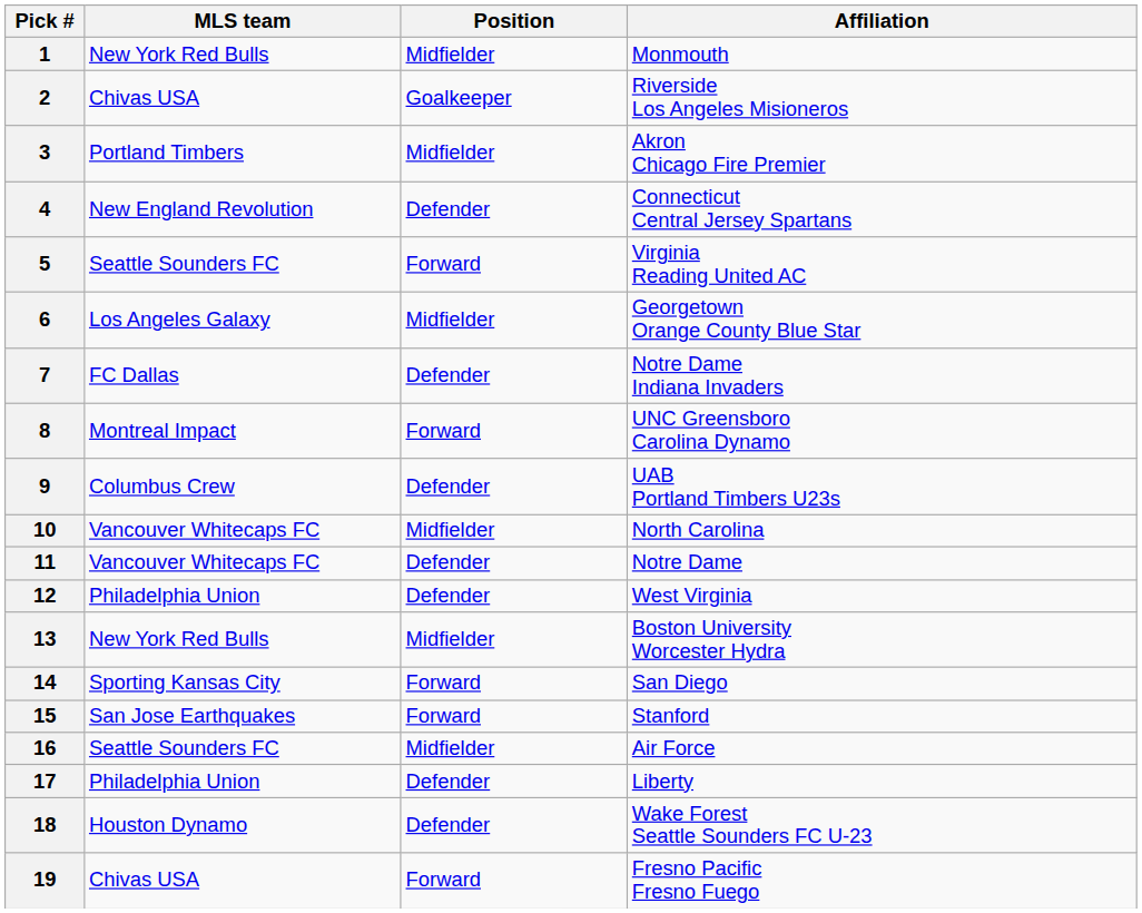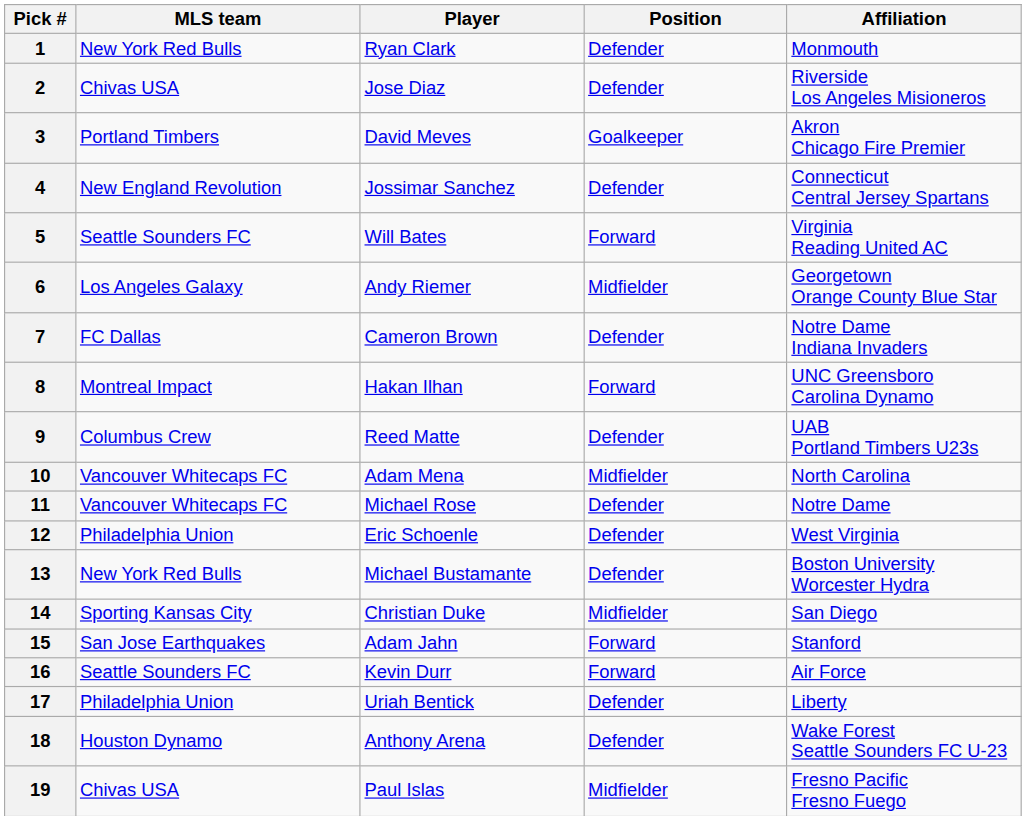 <table class="wikitable sortable" style="width:70%">
 <tr>
 <th width=7%>Pick #</th>
 <th width=28%>MLS team</th>
+<th width=22%>Player</th>
 <th width=20%>Position</th>
 <th>Affiliation</th>
 </tr>
 <tr>
 <th>1</th>
 <td><a href='#'>New York Red Bulls</a></td>
-<td><a href='#'>Midfielder</a></td>
+<td> <a href='#'>Ryan Clark</a></td>
+<td><a href='#'>Defender</a></td>
 <td><a href='#'>Monmouth</a></td>
 </tr>
 <tr>
 <th>2</th>
 <td><a href='#'>Chivas USA</a></td>
-<td><a href='#'>Goalkeeper</a></td>
+<td> <a href='#'>Jose Diaz</a></td>
+<td><a href='#'>Defender</a></td>
 <td><a href='#'>Riverside</a><br><a href='#'>Los Angeles Misioneros</a></td>
 </tr>
 <tr>
 <th>3</th>
 <td><a href='#'>Portland Timbers</a></td>
-<td><a href='#'>Midfielder</a></td>
+<td> <a href='#'>David Meves</a></td>
+<td><a href='#'>Goalkeeper</a></td>
 <td><a href='#'>Akron</a><br><a href='#'>Chicago Fire Premier</a></td>
 </tr>
 <tr>
 <th>4</th>
 <td><a href='#'>New England Revolution</a></td>
+<td> <a href='#'>Jossimar Sanchez</a></td>
 <td><a href='#'>Defender</a></td>
 <td><a href='#'>Connecticut</a><br><a href='#'>Central Jersey Spartans</a></td>
 </tr>
 <tr>
 <th>5</th>
 <td><a href='#'>Seattle Sounders FC</a></td>
+<td> <a href='#'>Will Bates</a></td>
 <td><a href='#'>Forward</a></td>
 <td><a href='#'>Virginia</a><br><a href='#'>Reading United AC</a></td>
 </tr>
 <tr>
 <th>6</th>
 <td><a href='#'>Los Angeles Galaxy</a></td>
+<td> <a href='#'>Andy Riemer</a></td>
 <td><a href='#'>Midfielder</a></td>
 <td><a href='#'>Georgetown</a><br><a href='#'>Orange County Blue Star</a></td>
 </tr>
 <tr>
 <th>7</th>
 <td><a href='#'>FC Dallas</a></td>
+<td> <a href='#'>Cameron Brown</a></td>
 <td><a href='#'>Defender</a></td>
 <td><a href='#'>Notre Dame</a><br><a href='#'>Indiana Invaders</a></td>
 </tr>
 <tr>
 <th>8</th>
 <td><a href='#'>Montreal Impact</a></td>
+<td> <a href='#'>Hakan Ilhan</a></td>
 <td><a href='#'>Forward</a></td>
 <td><a href='#'>UNC Greensboro</a><br><a href='#'>Carolina Dynamo</a></td>
 </tr>
 <tr>
 <th>9</th>
 <td><a href='#'>Columbus Crew</a></td>
+<td> <a href='#'>Reed Matte</a></td>
 <td><a href='#'>Defender</a></td>
 <td><a href='#'>UAB</a><br><a href='#'>Portland Timbers U23s</a></td>
 </tr>
 <tr>
 <th>10</th>
 <td><a href='#'>Vancouver Whitecaps FC</a></td>
+<td> <a href='#'>Adam Mena</a></td>
 <td><a href='#'>Midfielder</a></td>
 <td><a href='#'>North Carolina</a></td>
 </tr>
 <tr>
 <th>11</th>
 <td><a href='#'>Vancouver Whitecaps FC</a></td>
+<td> <a href='#'>Michael Rose</a></td>
 <td><a href='#'>Defender</a></td>
 <td><a href='#'>Notre Dame</a></td>
 </tr>
 <tr>
 <th>12</th>
 <td><a href='#'>Philadelphia Union</a></td>
+<td> <a href='#'>Eric Schoenle</a></td>
 <td><a href='#'>Defender</a></td>
 <td><a href='#'>West Virginia</a></td>
 </tr>
 <tr>
 <th>13</th>
 <td><a href='#'>New York Red Bulls</a></td>
-<td><a href='#'>Midfielder</a></td>
+<td> <a href='#'>Michael Bustamante</a></td>
+<td><a href='#'>Defender</a></td>
 <td><a href='#'>Boston University</a><br><a href='#'>Worcester Hydra</a></td>
 </tr>
 <tr>
 <th>14</th>
 <td><a href='#'>Sporting Kansas City</a></td>
-<td><a href='#'>Forward</a></td>
+<td> <a href='#'>Christian Duke</a></td>
+<td><a href='#'>Midfielder</a></td>
 <td><a href='#'>San Diego</a></td>
 </tr>
 <tr>
 <th>15</th>
 <td><a href='#'>San Jose Earthquakes</a></td>
+<td> <a href='#'>Adam Jahn</a></td>
 <td><a href='#'>Forward</a></td>
 <td><a href='#'>Stanford</a></td>
 </tr>
 <tr>
 <th>16</th>
 <td><a href='#'>Seattle Sounders FC</a></td>
-<td><a href='#'>Midfielder</a></td>
+<td> <a href='#'>Kevin Durr</a></td>
+<td><a href='#'>Forward</a></td>
 <td><a href='#'>Air Force</a></td>
 </tr>
 <tr>
 <th>17</th>
 <td><a href='#'>Philadelphia Union</a></td>
+<td> <a href='#'>Uriah Bentick</a></td>
 <td><a href='#'>Defender</a></td>
 <td><a href='#'>Liberty</a></td>
 </tr>
 <tr>
 <th>18</th>
 <td><a href='#'>Houston Dynamo</a></td>
+<td> <a href='#'>Anthony Arena</a></td>
 <td><a href='#'>Defender</a></td>
 <td><a href='#'>Wake Forest</a><br><a href='#'>Seattle Sounders FC U-23</a></td>
 </tr>
 <tr>
 <th>19</th>
 <td><a href='#'>Chivas USA</a></td>
-<td><a href='#'>Forward</a></td>
+<td> <a href='#'>Paul Islas</a></td>
+<td><a href='#'>Midfielder</a></td>
 <td><a href='#'>Fresno Pacific</a><br><a href='#'>Fresno Fuego</a></td>
 </tr>
 </table>
